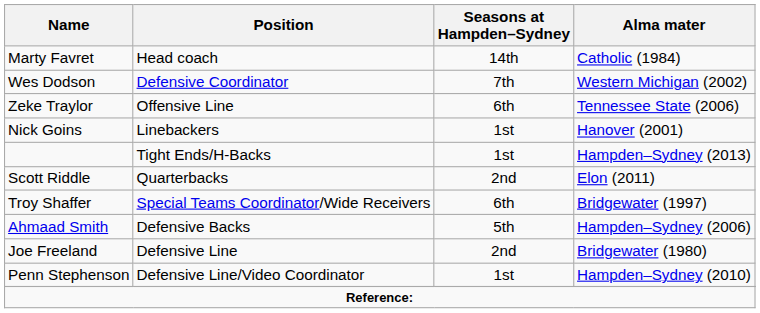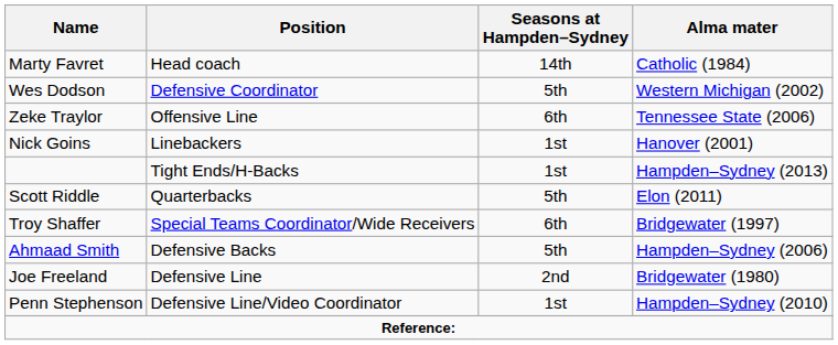 <table class="wikitable" border="1" style="font-size:90%;">
 <tr>
 <th>Name</th>
 <th>Position</th>
 <th>Seasons at<br>Hampden–Sydney</th>
 <th>Alma mater</th>
 </tr>
 <tr align="left">
 <td>Marty Favret</td>
 <td>Head coach</td>
 <td - align="center">14th</td>
 <td><a href='#'>Catholic</a> (1984)</td>
 </tr>
 <tr align="left">
 <td>Wes Dodson</td>
 <td><a href='#'>Defensive Coordinator</a></td>
-<td - align="center">7th</td>
+<td - align="center">5th</td>
 <td><a href='#'>Western Michigan</a> (2002)</td>
 </tr>
 <tr align="left">
 <td>Zeke Traylor</td>
 <td>Offensive Line</td>
 <td - align="center">6th</td>
 <td><a href='#'>Tennessee State</a> (2006)</td>
 </tr>
 <tr align="left">
 <td>Nick Goins</td>
 <td>Linebackers</td>
 <td - align="center">1st</td>
 <td><a href='#'>Hanover</a> (2001)</td>
 </tr>
 <tr align="left">
 <td></td>
 <td>Tight Ends/H-Backs</td>
 <td - align="center">1st</td>
 <td><a href='#'>Hampden–Sydney</a> (2013)</td>
 </tr>
 <tr align="left">
 <td>Scott Riddle</td>
 <td>Quarterbacks</td>
-<td - align="center">2nd</td>
+<td - align="center">5th</td>
 <td><a href='#'>Elon</a> (2011)</td>
 </tr>
 <tr align="left">
 <td>Troy Shaffer</td>
 <td><a href='#'>Special Teams Coordinator</a>/Wide Receivers</td>
 <td - align="center">6th</td>
 <td><a href='#'>Bridgewater</a> (1997)</td>
 </tr>
 <tr align="left">
 <td><a href='#'>Ahmaad Smith</a></td>
 <td>Defensive Backs</td>
 <td - align="center">5th</td>
 <td><a href='#'>Hampden–Sydney</a> (2006)</td>
 </tr>
 <tr align="left">
 <td>Joe Freeland</td>
 <td>Defensive Line</td>
 <td - align="center">2nd</td>
 <td><a href='#'>Bridgewater</a> (1980)</td>
 </tr>
 <tr align="left">
 <td>Penn Stephenson</td>
 <td>Defensive Line/Video Coordinator</td>
 <td - align="center">1st</td>
 <td><a href='#'>Hampden–Sydney</a> (2010)</td>
 </tr>
 <tr align="left">
 </tr>
 <tr>
 <td colspan="99" style="font-size:85%" align="center"><strong>Reference:</strong>  </td>
 </tr>
 </table>
